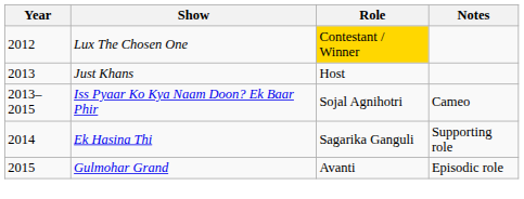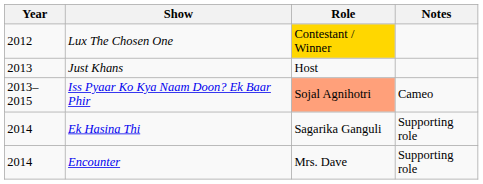 <table class="wikitable">
 <tr>
 <th>Year</th>
 <th>Show</th>
 <th>Role</th>
 <th>Notes</th>
 </tr>
 <tr>
 <td>2012</td>
 <td><em>Lux The Chosen One</em></td>
 <td style="background: gold;">Contestant / Winner</td>
 <td></td>
 </tr>
 <tr>
 <td>2013</td>
 <td><em>Just Khans</em></td>
 <td>Host</td>
 <td></td>
 </tr>
 <tr>
 <td>2013–2015</td>
 <td><em><a href='#'>Iss Pyaar Ko Kya Naam Doon? Ek Baar Phir</a></em></td>
-<td>Sojal Agnihotri</td>
+<td style="background: lightsalmon;">Sojal Agnihotri</td>
 <td>Cameo</td>
 </tr>
 <tr>
 <td>2014</td>
 <td><em><a href='#'>Ek Hasina Thi</a></em></td>
 <td>Sagarika Ganguli</td>
 <td>Supporting role</td>
 </tr>
 <tr>
-<td>2015</td>
-<td><em><a href='#'>Gulmohar Grand</a></em></td>
-<td>Avanti</td>
-<td>Episodic role</td>
+<td>2014</td>
+<td><em><a href='#'>Encounter</a></em></td>
+<td>Mrs. Dave</td>
+<td>Supporting role</td>
 </tr>
 </table>
